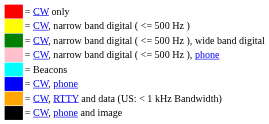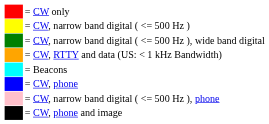 <table cellspacing="1" cellpadding="2">
 <tr>
 <td style="width:25px; background:red;"></td>
 <td>= <a href='#'>CW</a> only</td>
 </tr>
 <tr>
 <td style="width:25px; background:yellow;"></td>
 <td>= <a href='#'>CW</a>, narrow band digital ( <= 500 Hz )</td>
 </tr>
 <tr>
 <td style="width:25px; background:green;"></td>
 <td>= <a href='#'>CW</a>, narrow band digital ( <= 500 Hz ), wide band digital</td>
 </tr>
 <tr>
-<td style="width:25px; background:pink;"></td>
-<td>= <a href='#'>CW</a>, narrow band digital ( <= 500 Hz ), <a href='#'>phone</a></td>
+<td style="width:25px; background:orange;"></td>
+<td>= <a href='#'>CW</a>, <a href='#'>RTTY</a> and data (US: < 1 kHz Bandwidth)</td>
 </tr>
 <tr>
 <td style="width:25px; background:cyan;"></td>
 <td>= Beacons</td>
 </tr>
 <tr>
 <td style="width:25px; background:blue;"></td>
 <td>= <a href='#'>CW</a>, <a href='#'>phone</a></td>
 </tr>
 <tr>
-<td style="width:25px; background:orange;"></td>
-<td>= <a href='#'>CW</a>, <a href='#'>RTTY</a> and data (US: < 1 kHz Bandwidth)</td>
+<td style="width:25px; background:pink;"></td>
+<td>= <a href='#'>CW</a>, narrow band digital ( <= 500 Hz ), <a href='#'>phone</a></td>
 </tr>
 <tr>
 <td style="width:25px; background:black;"></td>
 <td>= <a href='#'>CW</a>, <a href='#'>phone</a> and image</td>
 </tr>
 </table>
